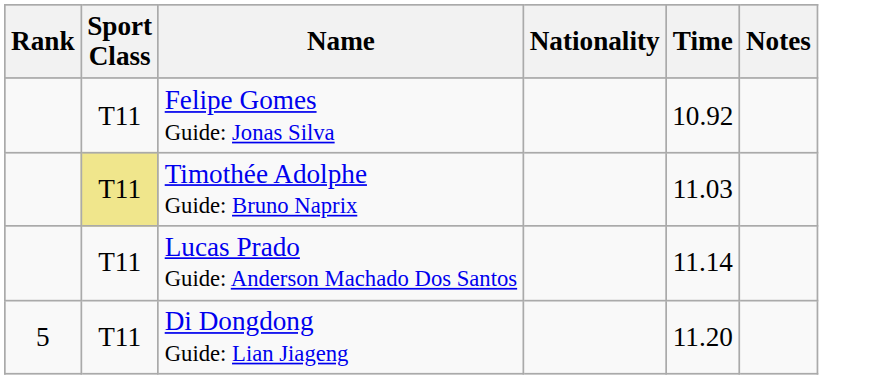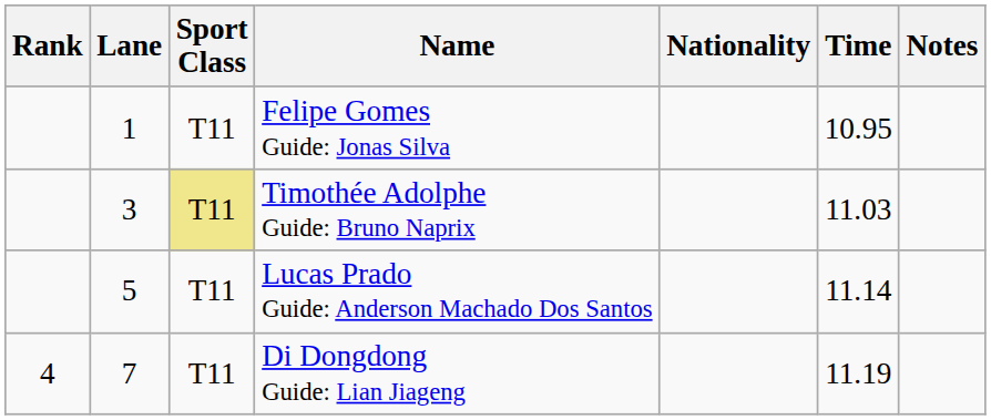 <table class="wikitable sortable" style="text-align:center">
 <tr>
 <th>Rank</th>
+<th>Lane</th>
 <th>Sport<br>Class</th>
 <th>Name</th>
 <th>Nationality</th>
 <th>Time</th>
 <th>Notes</th>
 </tr>
 <tr>
 <td></td>
+<td>1</td>
 <td>T11</td>
 <td align=left><a href='#'>Felipe Gomes</a><br><small>Guide: <a href='#'>Jonas Silva</a></small></td>
 <td align=left></td>
-<td>10.92</td>
+<td>10.95</td>
 <td></td>
 </tr>
 <tr>
 <td></td>
+<td>3</td>
 <td style="background: khaki;">T11</td>
 <td align=left><a href='#'>Timothée Adolphe</a><br><small>Guide: <a href='#'>Bruno Naprix</a></small></td>
 <td align=left></td>
 <td>11.03</td>
 <td></td>
 </tr>
 <tr>
 <td></td>
+<td>5</td>
 <td>T11</td>
 <td align=left><a href='#'>Lucas Prado</a><br><small>Guide: <a href='#'>Anderson Machado Dos Santos</a></small></td>
 <td align=left></td>
 <td>11.14</td>
 <td></td>
 </tr>
 <tr>
-<td>5</td>
+<td>4</td>
+<td>7</td>
 <td>T11</td>
 <td align=left><a href='#'>Di Dongdong</a><br><small>Guide: <a href='#'>Lian Jiageng</a></small></td>
 <td align=left></td>
-<td>11.20</td>
+<td>11.19</td>
 <td></td>
 </tr>
 </table>
